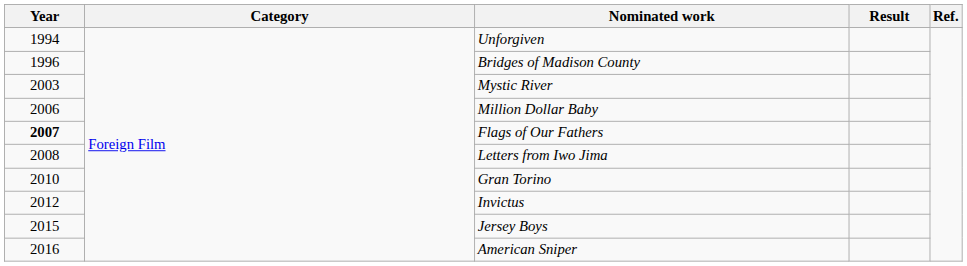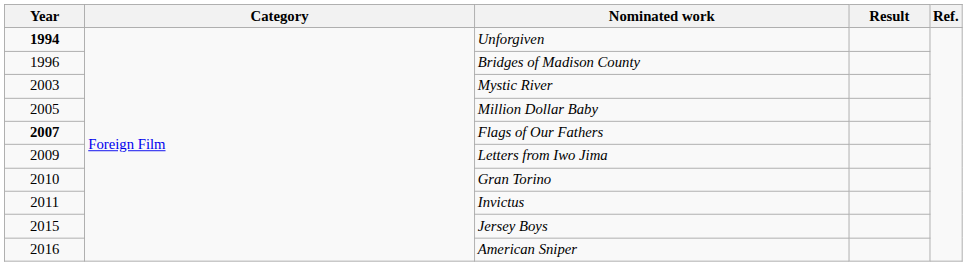 <table class=wikitable>
 <tr>
 <th scope="col" style="width:5em;">Year</th>
 <th scope="col" style="width:26em;">Category</th>
 <th scope="col" style="width:25em;">Nominated work</th>
 <th scope="col" style="width:5em;">Result</th>
 <th>Ref.</th>
 </tr>
 <tr>
-<td style="text-align:center;">1994</td>
+<td style="text-align:center;"><strong>1994</strong></td>
 <td rowspan=10><a href='#'>Foreign Film</a></td>
 <td><em>Unforgiven</em></td>
 <td></td>
 <td rowspan=10></td>
 </tr>
 <tr>
 <td style="text-align:center;">1996</td>
 <td><em>Bridges of Madison County</em></td>
 <td></td>
 </tr>
 <tr>
 <td style="text-align:center;">2003</td>
 <td><em>Mystic River</em></td>
 <td></td>
 </tr>
 <tr>
-<td style="text-align:center;">2006</td>
+<td style="text-align:center;">2005</td>
 <td><em>Million Dollar Baby</em></td>
 <td></td>
 </tr>
 <tr>
 <td style="text-align:center;"><strong>2007</strong></td>
 <td><em>Flags of Our Fathers</em></td>
 <td></td>
 </tr>
 <tr>
-<td style="text-align:center;">2008</td>
+<td style="text-align:center;">2009</td>
 <td><em>Letters from Iwo Jima</em></td>
 <td></td>
 </tr>
 <tr>
 <td style="text-align:center;">2010</td>
 <td><em>Gran Torino</em></td>
 <td></td>
 </tr>
 <tr>
-<td style="text-align:center;">2012</td>
+<td style="text-align:center;">2011</td>
 <td><em>Invictus</em></td>
 <td></td>
 </tr>
 <tr>
 <td style="text-align:center;">2015</td>
 <td><em>Jersey Boys</em></td>
 <td></td>
 </tr>
 <tr>
 <td style="text-align:center;">2016</td>
 <td><em>American Sniper</em></td>
 <td></td>
 </tr>
 </table>
